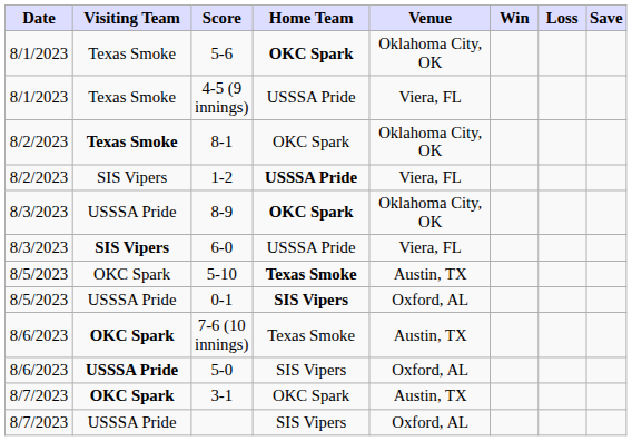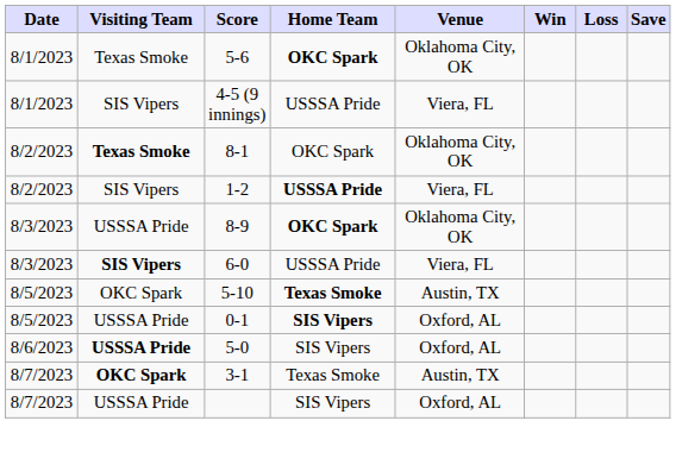 <table class="wikitable"  style="text-align:center;">
 <tr>
 <th style="background:#ddf; width:11%;">Date</th>
 <th style="background:#ddf; width:21%;">Visiting Team</th>
 <th style="background:#ddf; width:8%;">Score</th>
 <th style="background:#ddf; width:21%;">Home Team</th>
 <th style="background:#ddf; width:21%;">Venue</th>
 <th style="background:#ddf; width:8%;">Win</th>
 <th style="background:#ddf; width:8%;">Loss</th>
 <th style="background:#ddf; width:8%;">Save</th>
 </tr>
 <tr>
 <td>8/1/2023</td>
 <td>Texas Smoke</td>
 <td>5-6</td>
 <td><strong>OKC Spark</strong></td>
 <td>Oklahoma City, OK</td>
 <td></td>
 <td></td>
 <td></td>
 </tr>
 <tr>
 <td>8/1/2023</td>
-<td>Texas Smoke</td>
+<td>SIS Vipers</td>
 <td>4-5 (9 innings)</td>
 <td>USSSA Pride</td>
 <td>Viera, FL</td>
 <td></td>
 <td></td>
 <td></td>
 </tr>
 <tr>
 <td>8/2/2023</td>
 <td><strong>Texas Smoke</strong></td>
 <td>8-1</td>
 <td>OKC Spark</td>
 <td>Oklahoma City, OK</td>
 <td></td>
 <td></td>
 <td></td>
 </tr>
 <tr>
 <td>8/2/2023</td>
 <td>SIS Vipers</td>
 <td>1-2</td>
 <td><strong>USSSA Pride</strong></td>
 <td>Viera, FL</td>
 <td></td>
 <td></td>
 <td></td>
 </tr>
 <tr>
 <td>8/3/2023</td>
 <td>USSSA Pride</td>
 <td>8-9</td>
 <td><strong>OKC Spark</strong></td>
 <td>Oklahoma City, OK</td>
 <td></td>
 <td></td>
 <td></td>
 </tr>
 <tr>
 <td>8/3/2023</td>
 <td><strong>SIS Vipers</strong></td>
 <td>6-0</td>
 <td>USSSA Pride</td>
 <td>Viera, FL</td>
 <td></td>
 <td></td>
 <td></td>
 </tr>
 <tr>
 <td>8/5/2023</td>
 <td>OKC Spark</td>
 <td>5-10</td>
 <td><strong>Texas Smoke</strong></td>
 <td>Austin, TX</td>
 <td></td>
 <td></td>
 <td></td>
 </tr>
 <tr>
 <td>8/5/2023</td>
 <td>USSSA Pride</td>
 <td>0-1</td>
 <td><strong>SIS Vipers</strong></td>
 <td>Oxford, AL</td>
 <td></td>
 <td></td>
 <td></td>
 </tr>
 <tr>
 <td>8/6/2023</td>
-<td><strong>OKC Spark</strong></td>
-<td>7-6 (10 innings)</td>
-<td>Texas Smoke</td>
-<td>Austin, TX</td>
-<td></td>
-<td></td>
-<td></td>
-</tr>
-<tr>
-<td>8/6/2023</td>
 <td><strong>USSSA Pride</strong></td>
 <td>5-0</td>
 <td>SIS Vipers</td>
 <td>Oxford, AL</td>
 <td></td>
 <td></td>
 <td></td>
 </tr>
 <tr>
 <td>8/7/2023</td>
 <td><strong>OKC Spark</strong></td>
 <td>3-1</td>
-<td>OKC Spark</td>
+<td>Texas Smoke</td>
 <td>Austin, TX</td>
 <td></td>
 <td></td>
 <td></td>
 </tr>
 <tr>
 <td>8/7/2023</td>
 <td>USSSA Pride</td>
 <td></td>
 <td>SIS Vipers</td>
 <td>Oxford, AL</td>
 <td></td>
 <td></td>
 <td></td>
 </tr>
 </table>
